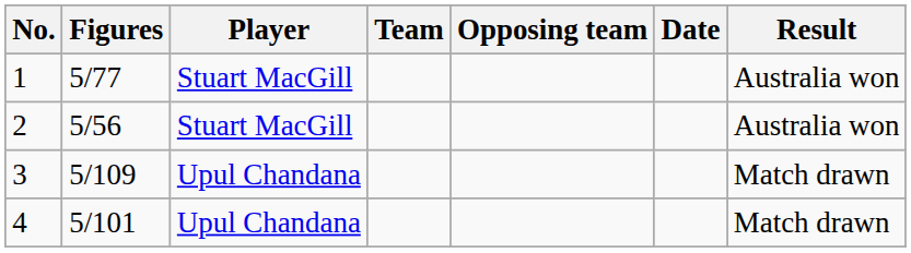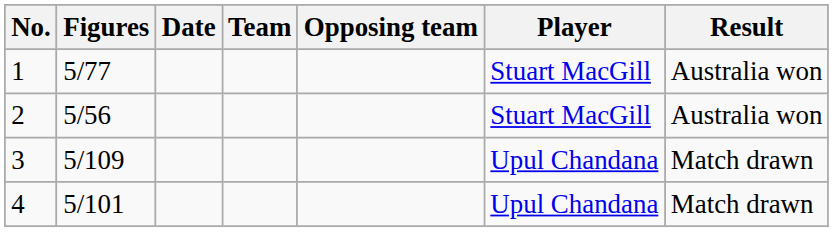 <table class="wikitable sortable" style="font-size:95%">
 <tr>
 <th>No.</th>
 <th>Figures</th>
-<th>Player</th>
+<th>Date</th>
 <th>Team</th>
 <th>Opposing team</th>
-<th>Date</th>
+<th>Player</th>
 <th>Result</th>
 </tr>
 <tr>
 <td>1</td>
 <td>5/77</td>
-<td><a href='#'>Stuart MacGill</a></td>
 <td></td>
 <td></td>
 <td></td>
+<td><a href='#'>Stuart MacGill</a></td>
 <td>Australia won</td>
 </tr>
 <tr>
 <td>2</td>
 <td>5/56</td>
-<td><a href='#'>Stuart MacGill</a></td>
 <td></td>
 <td></td>
 <td></td>
+<td><a href='#'>Stuart MacGill</a></td>
 <td>Australia won</td>
 </tr>
 <tr>
 <td>3</td>
 <td>5/109</td>
-<td><a href='#'>Upul Chandana</a></td>
 <td></td>
 <td></td>
 <td></td>
+<td><a href='#'>Upul Chandana</a></td>
 <td>Match drawn</td>
 </tr>
 <tr>
 <td>4</td>
 <td>5/101</td>
-<td><a href='#'>Upul Chandana</a></td>
 <td></td>
 <td></td>
 <td></td>
+<td><a href='#'>Upul Chandana</a></td>
 <td>Match drawn</td>
 </tr>
 </table>
